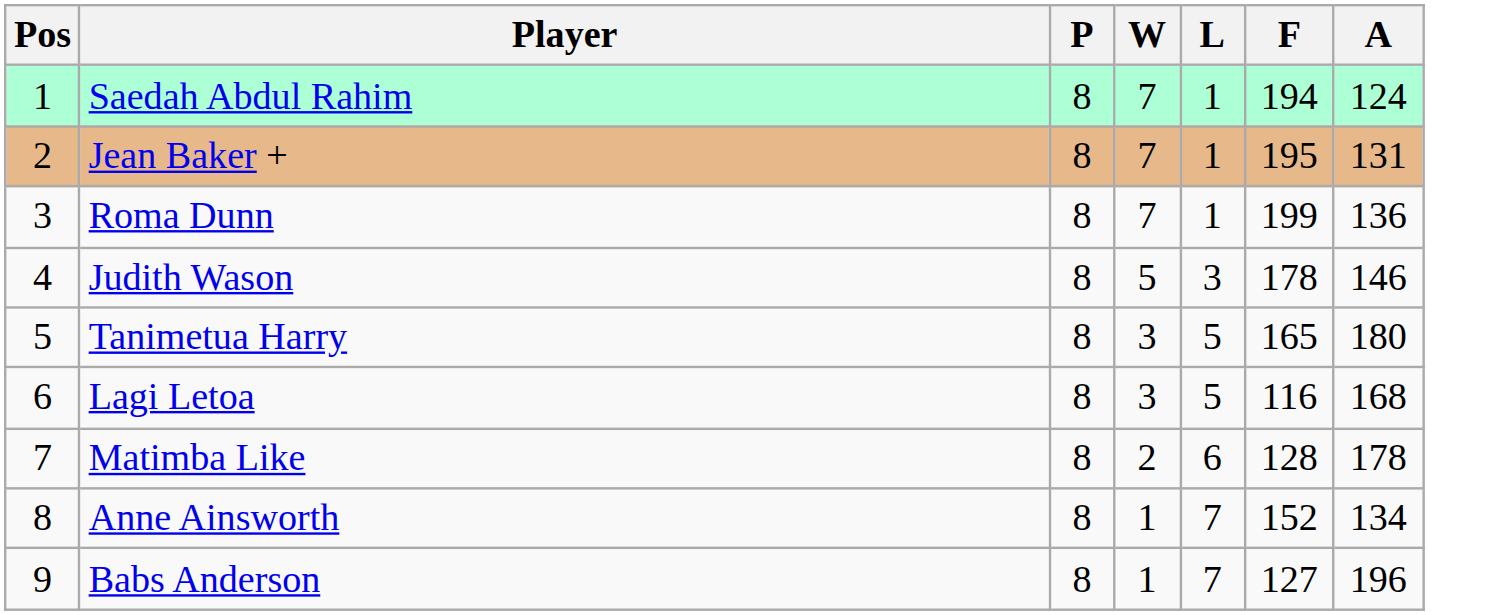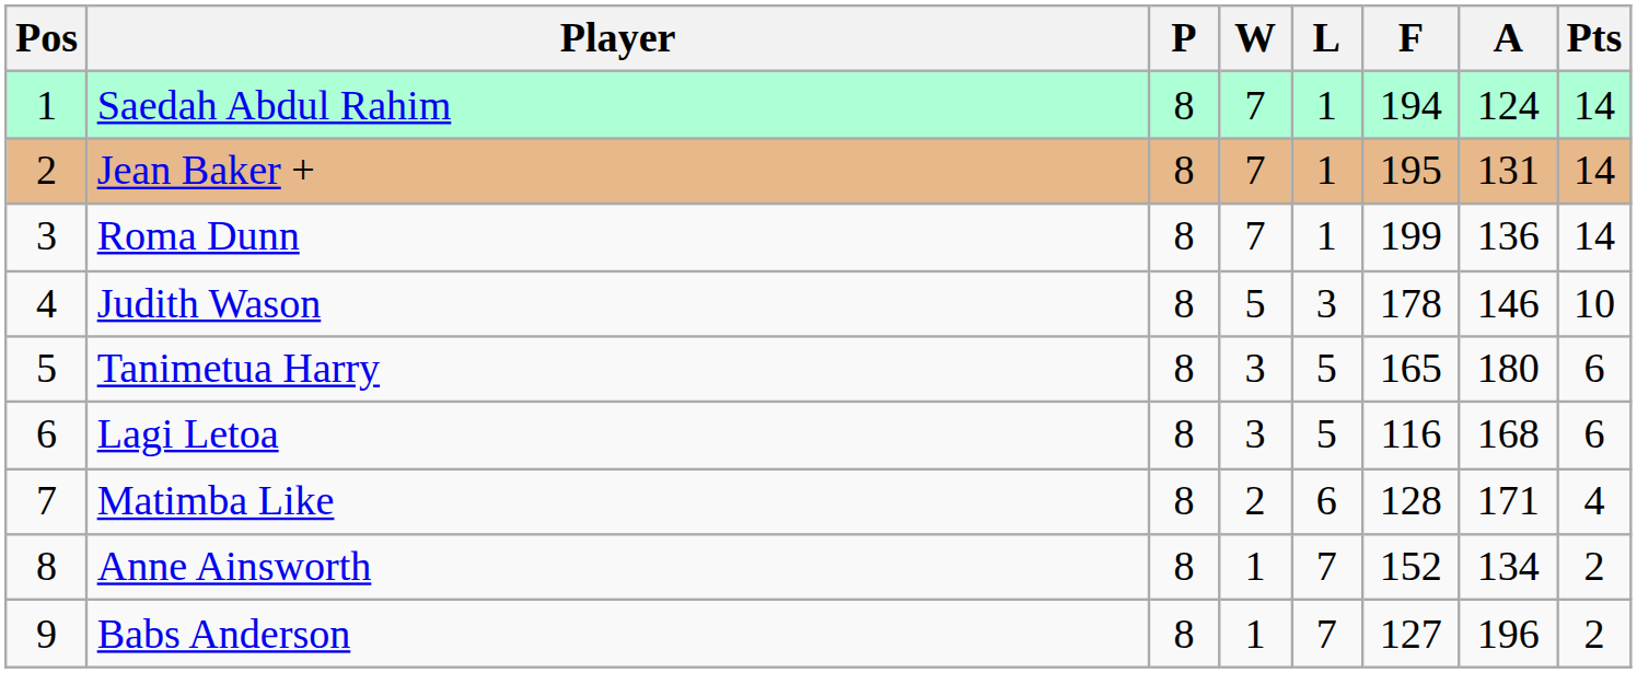 <table class="wikitable" style="font-size: 100%">
 <tr>
 <th width=20>Pos</th>
 <th width=400>Player</th>
 <th width=20>P</th>
 <th width=20>W</th>
 <th width=20>L</th>
 <th width=30>F</th>
 <th width=30>A</th>
+<th width=20>Pts</th>
 </tr>
 <tr align=center style="background: #ADFFD6;">
 <td>1</td>
 <td align="left"> <a href='#'>Saedah Abdul Rahim</a></td>
 <td>8</td>
 <td>7</td>
 <td>1</td>
 <td>194</td>
 <td>124</td>
+<td>14</td>
 </tr>
 <tr align=center style="background: #E6B88A;">
 <td>2</td>
 <td align="left"> <a href='#'>Jean Baker</a> +</td>
 <td>8</td>
 <td>7</td>
 <td>1</td>
 <td>195</td>
 <td>131</td>
+<td>14</td>
 </tr>
 <tr align=center>
 <td>3</td>
 <td align="left"> <a href='#'>Roma Dunn</a></td>
 <td>8</td>
 <td>7</td>
 <td>1</td>
 <td>199</td>
 <td>136</td>
+<td>14</td>
 </tr>
 <tr align=center>
 <td>4</td>
 <td align="left"> <a href='#'>Judith Wason</a></td>
 <td>8</td>
 <td>5</td>
 <td>3</td>
 <td>178</td>
 <td>146</td>
+<td>10</td>
 </tr>
 <tr align=center>
 <td>5</td>
 <td align="left"> <a href='#'>Tanimetua Harry</a></td>
 <td>8</td>
 <td>3</td>
 <td>5</td>
 <td>165</td>
 <td>180</td>
+<td>6</td>
 </tr>
 <tr align=center>
 <td>6</td>
 <td align="left"> <a href='#'>Lagi Letoa</a></td>
 <td>8</td>
 <td>3</td>
 <td>5</td>
 <td>116</td>
 <td>168</td>
+<td>6</td>
 </tr>
 <tr align=center>
 <td>7</td>
 <td align="left"> <a href='#'>Matimba Like</a></td>
 <td>8</td>
 <td>2</td>
 <td>6</td>
 <td>128</td>
-<td>178</td>
+<td>171</td>
+<td>4</td>
 </tr>
 <tr align=center>
 <td>8</td>
 <td align="left"> <a href='#'>Anne Ainsworth</a></td>
 <td>8</td>
 <td>1</td>
 <td>7</td>
 <td>152</td>
 <td>134</td>
+<td>2</td>
 </tr>
 <tr align=center>
 <td>9</td>
 <td align="left"> <a href='#'>Babs Anderson</a></td>
 <td>8</td>
 <td>1</td>
 <td>7</td>
 <td>127</td>
 <td>196</td>
+<td>2</td>
 </tr>
 </table>
